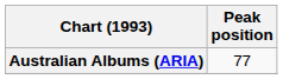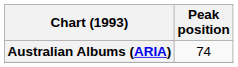 <table class="wikitable sortable plainrowheaders" style="text-align:center">
 <tr>
 <th scope="col">Chart (1993)</th>
 <th scope="col">Peak<br>position</th>
 </tr>
 <tr>
 <th scope="row">Australian Albums (<a href='#'>ARIA</a>)</th>
-<td>77</td>
+<td>74</td>
 </tr>
 <tr>
 </tr>
 <tr>
 </tr>
 <tr>
 </tr>
 <tr>
 </tr>
 <tr>
 </tr>
 <tr>
 </tr>
 <tr>
 </tr>
 </table>
